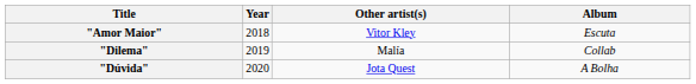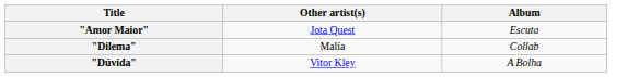 <table class="wikitable sortable plainrowheaders" style="text-align:center;">
 <tr>
 <th scope="col" style="width:20em;">Title</th>
-<th scope="col" style="width:1em;">Year</th>
 <th scope="col" style="width:20em;">Other artist(s)</th>
 <th scope="col" style="width:15em;">Album</th>
 </tr>
 <tr>
 <th scope="row">"Amor Maior"</th>
-<td>2018</td>
-<td><a href='#'>Vitor Kley</a></td>
+<td><a href='#'>Jota Quest</a></td>
 <td><em>Escuta</em></td>
 </tr>
 <tr>
 <th scope="row">"Dilema"</th>
-<td>2019</td>
 <td>Malía</td>
 <td><em>Collab</em></td>
 </tr>
 <tr>
 <th scope="row">"Dúvida"</th>
-<td>2020</td>
-<td><a href='#'>Jota Quest</a></td>
+<td><a href='#'>Vitor Kley</a></td>
 <td><em>A Bolha</em></td>
 </tr>
 </table>
